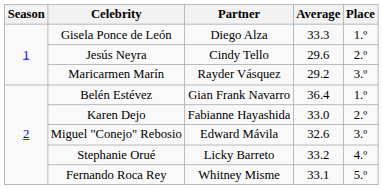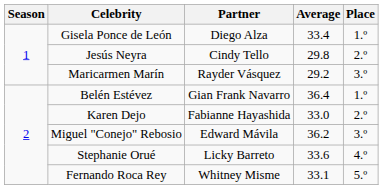 <table class="wikitable sortable" style="text-align: center; white-space:nowrap; margin:auto">
 <tr>
 <th>Season</th>
 <th>Celebrity</th>
 <th>Partner</th>
 <th>Average</th>
 <th>Place</th>
 </tr>
 <tr>
 <td rowspan="3"><a href='#'>1</a></td>
 <td>Gisela Ponce de León</td>
 <td>Diego Alza</td>
-<td>33.3</td>
+<td>33.4</td>
 <td>1.º</td>
 </tr>
 <tr>
 <td>Jesús Neyra</td>
 <td>Cindy Tello</td>
-<td>29.6</td>
+<td>29.8</td>
 <td>2.º</td>
 </tr>
 <tr>
 <td>Maricarmen Marín</td>
 <td>Rayder Vásquez</td>
 <td>29.2</td>
 <td>3.º</td>
 </tr>
 <tr>
 <td rowspan="5"><a href='#'>2</a></td>
 <td>Belén Estévez</td>
 <td>Gian Frank Navarro</td>
 <td>36.4</td>
 <td>1.º</td>
 </tr>
 <tr>
 <td>Karen Dejo</td>
 <td>Fabianne Hayashida</td>
 <td>33.0</td>
 <td>2.º</td>
 </tr>
 <tr>
 <td>Miguel "Conejo" Rebosio</td>
 <td>Edward Mávila</td>
-<td>32.6</td>
+<td>36.2</td>
 <td>3.º</td>
 </tr>
 <tr>
 <td>Stephanie Orué</td>
 <td>Licky Barreto</td>
-<td>33.2</td>
+<td>33.6</td>
 <td>4.º</td>
 </tr>
 <tr>
 <td>Fernando Roca Rey</td>
 <td>Whitney Misme</td>
 <td>33.1</td>
 <td>5.º</td>
 </tr>
 </table>
